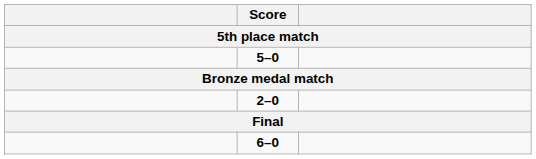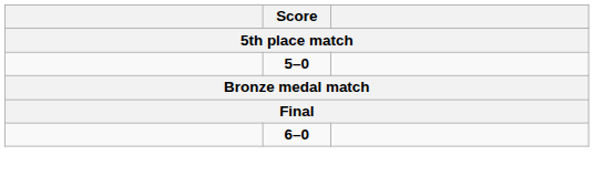 <table class="wikitable" style="text-align: left;">
 <tr>
 <th align="right" width="270"></th>
 <th width="65">Score</th>
 <th align="left" width="270"></th>
 </tr>
 <tr>
 <th colspan="3">5th place match</th>
 </tr>
 <tr>
 <td><strong></strong></td>
 <td align=center><strong>5–0</strong></td>
 <td></td>
 </tr>
 <tr>
 <th colspan="3">Bronze medal match</th>
 </tr>
 <tr>
-<td><strong></strong></td>
-<td align=center><strong>2–0</strong></td>
-<td></td>
-</tr>
-<tr>
 <th colspan="3">Final</th>
 </tr>
 <tr>
 <td><strong></strong></td>
 <td align=center><strong>6–0</strong></td>
 <td></td>
 </tr>
 </table>
